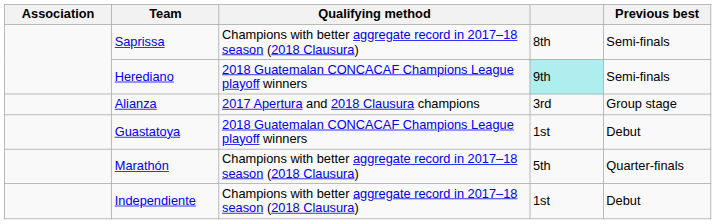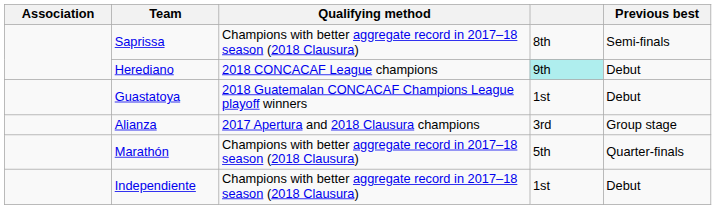 <table class="wikitable" style="table-layout:fixed;width:100%;">
 <tr>
 <th width=15%>Association</th>
 <th width=15%>Team</th>
 <th width=45%>Qualifying method</th>
 <th width=10%> </th>
 <th width=15%>Previous best </th>
 </tr>
 <tr>
 <td rowspan=2> </td>
 <td><a href='#'>Saprissa</a></td>
 <td>Champions with better <a href='#'>aggregate record in 2017–18 season</a> (<a href='#'>2018 Clausura</a>)</td>
 <td>8th </td>
 <td>Semi-finals </td>
 </tr>
 <tr>
 <td><a href='#'>Herediano</a></td>
+<td><a href='#'>2018 CONCACAF League</a> champions</td>
+<td style="background: paleturquoise;">9th </td>
+<td>Debut</td>
+</tr>
+<tr>
+<td> </td>
+<td><a href='#'>Guastatoya</a></td>
 <td><a href='#'>2018 Guatemalan CONCACAF Champions League playoff</a> winners</td>
-<td style="background: paleturquoise;">9th </td>
-<td>Semi-finals </td>
+<td>1st</td>
+<td>Debut</td>
 </tr>
 <tr>
 <td> </td>
 <td><a href='#'>Alianza</a></td>
 <td><a href='#'>2017 Apertura</a> and <a href='#'>2018 Clausura</a> champions</td>
 <td>3rd </td>
 <td>Group stage </td>
-</tr>
-<tr>
-<td> </td>
-<td><a href='#'>Guastatoya</a></td>
-<td><a href='#'>2018 Guatemalan CONCACAF Champions League playoff</a> winners</td>
-<td>1st</td>
-<td>Debut</td>
 </tr>
 <tr>
 <td> </td>
 <td><a href='#'>Marathón</a></td>
 <td>Champions with better <a href='#'>aggregate record in 2017–18 season</a> (<a href='#'>2018 Clausura</a>)</td>
 <td>5th </td>
 <td>Quarter-finals </td>
 </tr>
 <tr>
 <td> </td>
 <td><a href='#'>Independiente</a></td>
 <td>Champions with better <a href='#'>aggregate record in 2017–18 season</a> (<a href='#'>2018 Clausura</a>)</td>
 <td>1st</td>
 <td>Debut</td>
 </tr>
 </table>
